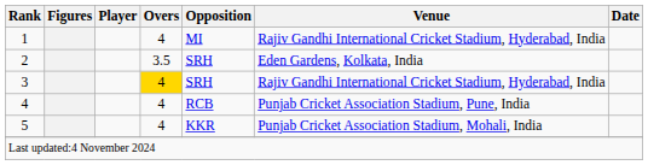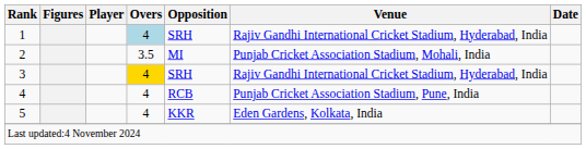 <table class="wikitable">
 <tr>
 <th>Rank</th>
 <th>Figures</th>
 <th>Player</th>
 <th>Overs</th>
 <th>Opposition</th>
 <th>Venue</th>
 <th>Date</th>
 </tr>
 <tr>
 <td style="text-align:center">1</td>
 <th scope=row style=text-align:center;></th>
 <td></td>
-<td style="text-align:center">4</td>
-<td><a href='#'>MI</a></td>
+<td style="background: lightblue; text-align:center">4</td>
+<td><a href='#'>SRH</a></td>
 <td><a href='#'>Rajiv Gandhi International Cricket Stadium</a>, <a href='#'>Hyderabad</a>, India</td>
 <td></td>
 </tr>
 <tr>
 <td style="text-align:center">2</td>
 <th scope=row style=text-align:center;></th>
 <td></td>
 <td style="text-align:center">3.5</td>
-<td><a href='#'>SRH</a></td>
-<td><a href='#'>Eden Gardens</a>, <a href='#'>Kolkata</a>, India</td>
+<td><a href='#'>MI</a></td>
+<td><a href='#'>Punjab Cricket Association Stadium</a>, <a href='#'>Mohali</a>, India</td>
 <td></td>
 </tr>
 <tr>
 <td style="text-align:center">3</td>
 <th scope=row style=text-align:center;></th>
 <td></td>
 <td style="background: gold; text-align:center">4</td>
 <td><a href='#'>SRH</a></td>
 <td><a href='#'>Rajiv Gandhi International Cricket Stadium</a>, <a href='#'>Hyderabad</a>, India</td>
 <td></td>
 </tr>
 <tr>
 <td style="text-align:center">4</td>
 <th scope=row style=text-align:center;></th>
 <td></td>
 <td style="text-align:center">4</td>
 <td><a href='#'>RCB</a></td>
 <td><a href='#'>Punjab Cricket Association Stadium</a>, <a href='#'>Pune</a>, India</td>
 <td></td>
 </tr>
 <tr>
 <td style="text-align:center">5</td>
 <th scope=row style=text-align:center;></th>
 <td></td>
 <td style="text-align:center">4</td>
 <td><a href='#'>KKR</a></td>
-<td><a href='#'>Punjab Cricket Association Stadium</a>, <a href='#'>Mohali</a>, India</td>
+<td><a href='#'>Eden Gardens</a>, <a href='#'>Kolkata</a>, India</td>
 <td></td>
 </tr>
 <tr>
 </tr>
 <tr class=sortbottom>
 <td colspan=7><small>Last updated:4 November 2024</small></td>
 </tr>
 </table>
